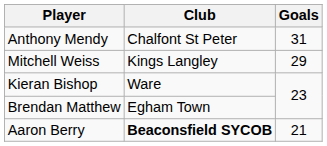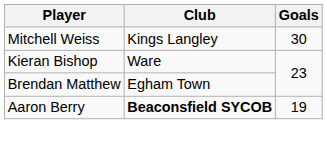 <table class="wikitable">
 <tr>
 <th>Player</th>
 <th>Club</th>
 <th>Goals</th>
 </tr>
 <tr>
-<td>Anthony Mendy</td>
-<td>Chalfont St Peter</td>
-<td align="center">31</td>
-</tr>
-<tr>
 <td>Mitchell Weiss</td>
 <td>Kings Langley</td>
-<td align="center">29</td>
+<td align="center">30</td>
 </tr>
 <tr>
 <td>Kieran Bishop</td>
 <td>Ware</td>
 <td align="center" rowspan="2">23</td>
 </tr>
 <tr>
 <td>Brendan Matthew</td>
 <td>Egham Town</td>
 </tr>
 <tr>
 <td>Aaron Berry</td>
 <td><strong>Beaconsfield SYCOB</strong></td>
-<td align="center">21</td>
+<td align="center">19</td>
 </tr>
 </table>
